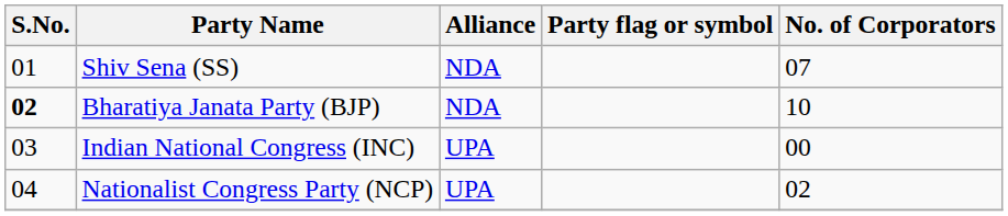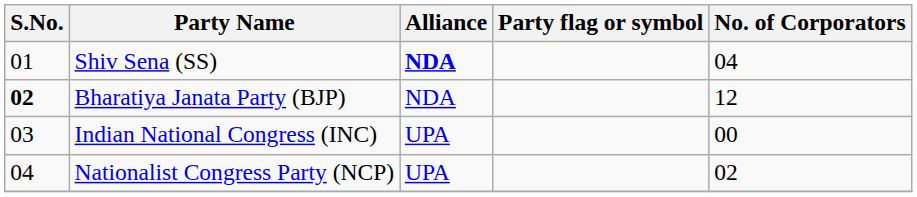 <table class="sortable wikitable">
 <tr>
 <th>S.No.</th>
 <th>Party Name</th>
 <th>Alliance</th>
 <th>Party flag or symbol</th>
 <th>No. of Corporators</th>
 </tr>
 <tr>
 <td>01</td>
 <td><a href='#'>Shiv Sena</a> (SS)</td>
-<td><a href='#'>NDA</a></td>
+<td><strong><a href='#'>NDA</a></strong></td>
 <td></td>
-<td>07</td>
+<td>04</td>
 </tr>
 <tr>
 <td><strong>02</strong></td>
 <td><a href='#'>Bharatiya Janata Party</a> (BJP)</td>
 <td><a href='#'>NDA</a></td>
 <td></td>
-<td>10</td>
+<td>12</td>
 </tr>
 <tr>
 <td>03</td>
 <td><a href='#'>Indian National Congress</a> (INC)</td>
 <td><a href='#'>UPA</a></td>
 <td></td>
 <td>00</td>
 </tr>
 <tr>
 <td>04</td>
 <td><a href='#'>Nationalist Congress Party</a> (NCP)</td>
 <td><a href='#'>UPA</a></td>
 <td></td>
 <td>02</td>
 </tr>
 <tr>
 </tr>
 </table>
